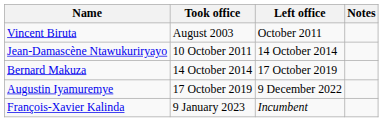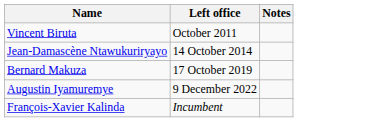 <table class="wikitable">
 <tr>
 <th>Name</th>
-<th>Took office</th>
 <th>Left office</th>
 <th>Notes</th>
 </tr>
 <tr>
 <td><a href='#'>Vincent Biruta</a></td>
-<td>August 2003</td>
 <td>October 2011</td>
 <td></td>
 </tr>
 <tr>
 <td><a href='#'>Jean-Damascène Ntawukuriryayo</a></td>
-<td>10 October 2011</td>
 <td>14 October 2014</td>
 <td></td>
 </tr>
 <tr>
 <td><a href='#'>Bernard Makuza</a></td>
-<td>14 October 2014</td>
 <td>17 October 2019</td>
 <td></td>
 </tr>
 <tr>
 <td><a href='#'>Augustin Iyamuremye</a></td>
-<td>17 October 2019</td>
 <td>9 December 2022</td>
 <td></td>
 </tr>
 <tr>
 <td><a href='#'>François-Xavier Kalinda</a></td>
-<td>9 January 2023</td>
 <td><em>Incumbent</em></td>
 <td></td>
 </tr>
 </table>
